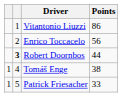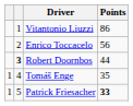 <table class="wikitable" style="font-size: 85%;">
 <tr>
 <th></th>
 <th></th>
 <th>Driver</th>
 <th>Points</th>
 </tr>
 <tr>
 <td align="left"></td>
 <td align="center">1</td>
 <td> <a href='#'>Vitantonio Liuzzi</a></td>
 <td>86</td>
 </tr>
 <tr>
 <td align="left"></td>
 <td align="center">2</td>
 <td> <a href='#'>Enrico Toccacelo</a></td>
 <td>56</td>
 </tr>
 <tr>
 <td align="left"></td>
 <td align="center"><strong>3</strong></td>
 <td> <a href='#'>Robert Doornbos</a></td>
 <td>44</td>
 </tr>
 <tr>
 <td align="left"> 1</td>
 <td align="center">4</td>
 <td> <a href='#'>Tomáš Enge</a></td>
-<td>38</td>
+<td>35</td>
 </tr>
 <tr>
 <td align="left"> 1</td>
 <td align="center">5</td>
 <td> <a href='#'>Patrick Friesacher</a></td>
-<td>33</td>
+<td><strong>33</strong></td>
 </tr>
 </table>
